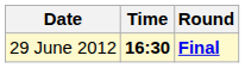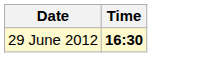 <table class="wikitable">
 <tr>
 <th>Date</th>
 <th>Time</th>
-<th>Round</th>
 </tr>
 <tr style=background:lemonchiffon>
 <td>29 June 2012</td>
 <td><strong>16:30</strong></td>
-<td><strong><a href='#'>Final</a></strong></td>
 </tr>
 </table>
